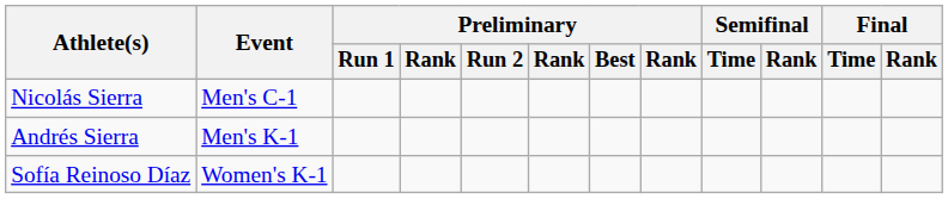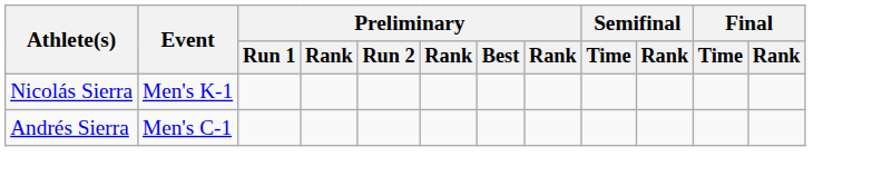 <table class="wikitable" style="font-size:90%">
 <tr>
 <th rowspan=2>Athlete(s)</th>
 <th rowspan=2>Event</th>
 <th colspan="6">Preliminary</th>
 <th colspan="2">Semifinal</th>
 <th colspan="2">Final</th>
 </tr>
 <tr style="font-size:95%">
 <th>Run 1</th>
 <th>Rank</th>
 <th>Run 2</th>
 <th>Rank</th>
 <th>Best</th>
 <th>Rank</th>
 <th>Time</th>
 <th>Rank</th>
 <th>Time</th>
 <th>Rank</th>
 </tr>
 <tr align=center>
 <td align=left><a href='#'>Nicolás Sierra</a></td>
-<td align=left><a href='#'>Men's C-1</a></td>
+<td align=left><a href='#'>Men's K-1</a></td>
 <td></td>
 <td></td>
 <td></td>
 <td></td>
 <td></td>
 <td></td>
 <td></td>
 <td></td>
 <td></td>
 <td></td>
 </tr>
 <tr align=center>
 <td align=left><a href='#'>Andrés Sierra</a></td>
-<td align=left><a href='#'>Men's K-1</a></td>
-<td></td>
-<td></td>
-<td></td>
-<td></td>
-<td></td>
-<td></td>
-<td></td>
-<td></td>
-<td></td>
-<td></td>
-</tr>
-<tr align=center>
-<td align=left><a href='#'>Sofía Reinoso Díaz</a></td>
-<td align=left><a href='#'>Women's K-1</a></td>
+<td align=left><a href='#'>Men's C-1</a></td>
 <td></td>
 <td></td>
 <td></td>
 <td></td>
 <td></td>
 <td></td>
 <td></td>
 <td></td>
 <td></td>
 <td></td>
 </tr>
 </table>
